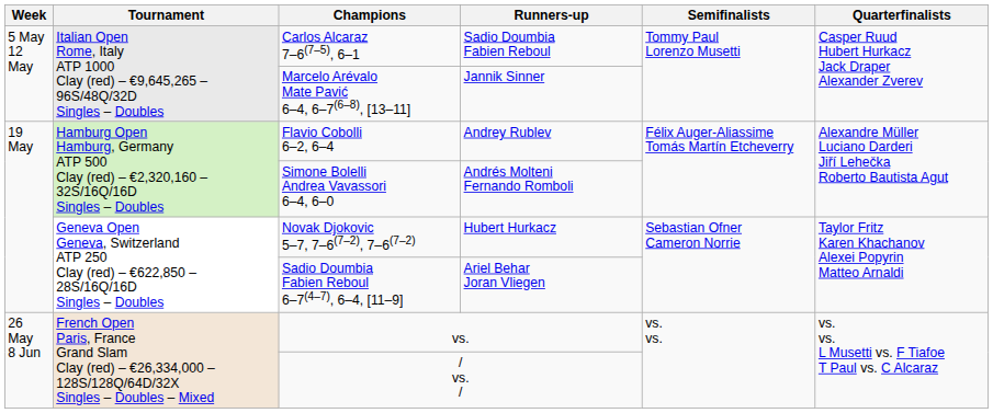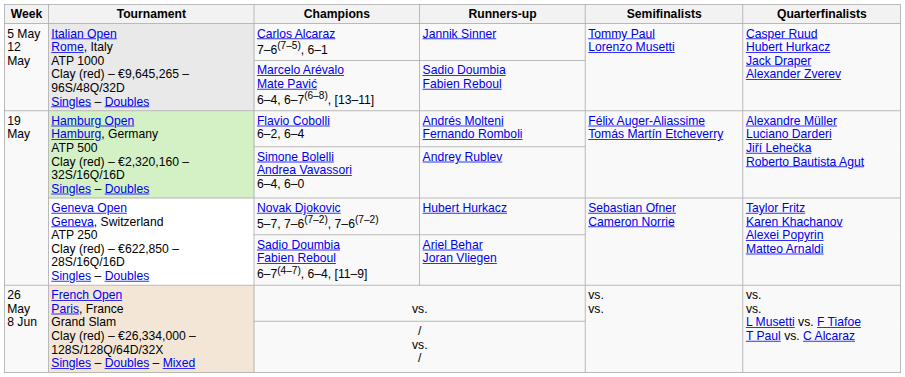 <table class=wikitable style=font-size:95%>
 <tr>
 <th style="width:48px;">Week</th>
 <th style="width:250px;">Tournament</th>
 <th style="width:200px;">Champions</th>
 <th style="width:200px;">Runners-up</th>
 <th style="width:190px;">Semifinalists</th>
 <th style="width:190px;">Quarterfinalists</th>
 </tr>
 <tr style="vertical-align:top">
 <td rowspan=2>5 May<br>12 May</td>
 <td style="background:#e9e9e9;" rowspan=2><a href='#'>Italian Open</a><br><a href='#'>Rome</a>, Italy<br>ATP 1000<br>Clay (red) – €9,645,265 – 96S/48Q/32D<br><a href='#'>Singles</a> – <a href='#'>Doubles</a></td>
 <td> <a href='#'>Carlos Alcaraz</a><br>7–6<sup>(7–5)</sup>, 6–1</td>
-<td> <a href='#'>Sadio Doumbia</a> <br>  <a href='#'>Fabien Reboul</a></td>
+<td> <a href='#'>Jannik Sinner</a></td>
 <td rowspan=2> <a href='#'>Tommy Paul</a><br> <a href='#'>Lorenzo Musetti</a></td>
 <td rowspan="2"> <a href='#'>Casper Ruud</a><br> <a href='#'>Hubert Hurkacz</a> <br> <a href='#'>Jack Draper</a><br> <a href='#'>Alexander Zverev</a></td>
 </tr>
 <tr style="vertical-align:top">
 <td> <a href='#'>Marcelo Arévalo</a> <br>  <a href='#'>Mate Pavić</a> <br> 6–4, 6–7<sup>(6–8)</sup>, [13–11]</td>
-<td> <a href='#'>Jannik Sinner</a></td>
+<td> <a href='#'>Sadio Doumbia</a> <br>  <a href='#'>Fabien Reboul</a></td>
 </tr>
 <tr style="vertical-align:top">
 <td rowspan=4>19 May</td>
 <td style="background:#D4F1C5;" rowspan=2><a href='#'>Hamburg Open</a><br><a href='#'>Hamburg</a>, Germany<br>ATP 500<br>Clay (red) – €2,320,160 – 32S/16Q/16D<br><a href='#'>Singles</a> – <a href='#'>Doubles</a></td>
 <td> <a href='#'>Flavio Cobolli</a> <br> 6–2, 6–4</td>
-<td> <a href='#'>Andrey Rublev</a></td>
+<td> <a href='#'>Andrés Molteni</a> <br>  <a href='#'>Fernando Romboli</a></td>
 <td rowspan=2> <a href='#'>Félix Auger-Aliassime</a> <br>  <a href='#'>Tomás Martín Etcheverry</a></td>
 <td rowspan=2> <a href='#'>Alexandre Müller</a> <br>  <a href='#'>Luciano Darderi</a> <br>  <a href='#'>Jiří Lehečka</a> <br>  <a href='#'>Roberto Bautista Agut</a></td>
 </tr>
 <tr style="vertical-align:top">
 <td> <a href='#'>Simone Bolelli</a> <br>  <a href='#'>Andrea Vavassori</a> <br> 6–4, 6–0</td>
-<td> <a href='#'>Andrés Molteni</a> <br>  <a href='#'>Fernando Romboli</a></td>
+<td> <a href='#'>Andrey Rublev</a></td>
 </tr>
 <tr style="vertical-align:top">
 <td style="background:#fff;" rowspan=2><a href='#'>Geneva Open</a><br><a href='#'>Geneva</a>, Switzerland<br>ATP 250<br>Clay (red) – €622,850 – 28S/16Q/16D<br><a href='#'>Singles</a> – <a href='#'>Doubles</a></td>
 <td> <a href='#'>Novak Djokovic</a> <br> 5–7, 7–6<sup>(7–2)</sup>, 7–6<sup>(7–2)</sup></td>
 <td> <a href='#'>Hubert Hurkacz</a></td>
 <td rowspan=2> <a href='#'>Sebastian Ofner</a> <br>  <a href='#'>Cameron Norrie</a></td>
 <td rowspan=2> <a href='#'>Taylor Fritz</a> <br>  <a href='#'>Karen Khachanov</a> <br>  <a href='#'>Alexei Popyrin</a> <br>  <a href='#'>Matteo Arnaldi</a></td>
 </tr>
 <tr style="vertical-align:top">
 <td> <a href='#'>Sadio Doumbia</a> <br>  <a href='#'>Fabien Reboul</a> <br> 6–7<sup>(4–7)</sup>, 6–4, [11–9]</td>
 <td> <a href='#'>Ariel Behar</a> <br>  <a href='#'>Joran Vliegen</a></td>
 </tr>
 <tr style="vertical-align:top">
 <td rowspan=2>26 May<br>8 Jun</td>
 <td style="background:#f3e6d7;" rowspan=2><a href='#'>French Open</a><br><a href='#'>Paris</a>, France<br>Grand Slam<br>Clay (red) – €26,334,000 – 128S/128Q/64D/32X<br><a href='#'>Singles</a> – <a href='#'>Doubles</a> – <a href='#'>Mixed</a></td>
 <td colspan="2" align=center> <br> vs. <br> </td>
 <td rowspan=2> vs.  <br> vs. </td>
 <td rowspan=2> vs.  <br>  vs.  <br>  <a href='#'>L Musetti</a> vs.  <a href='#'>F Tiafoe</a> <br>  <a href='#'>T Paul</a> vs.  <a href='#'>C Alcaraz</a></td>
 </tr>
 <tr style="vertical-align:top">
 <td colspan="2" align=center> /  <br> vs. <br>  / </td>
 </tr>
 </table>
